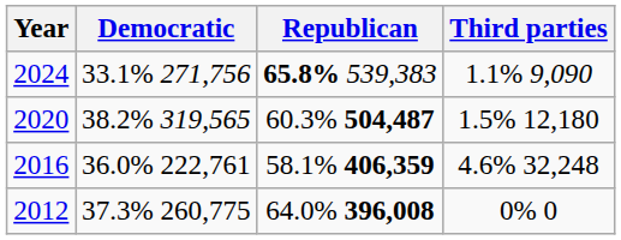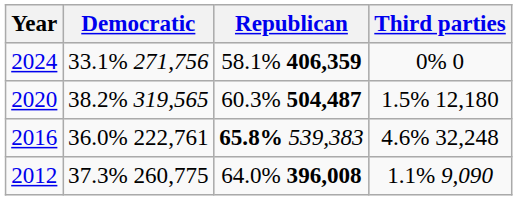 <table class="wikitable" style="float:center; margin:1em; font-size:95%;">
 <tr>
 <th>Year</th>
 <th><a href='#'>Democratic</a></th>
 <th><a href='#'>Republican</a></th>
 <th><a href='#'>Third parties</a></th>
 </tr>
 <tr>
 <td align="center" ><a href='#'>2024</a></td>
 <td align="center" >33.1% <em>271,756</em></td>
-<td align="center" ><strong>65.8%</strong> <em>539,383</em></td>
-<td align="center" >1.1% <em>9,090</em></td>
+<td align="center" ></strong>58.1%<strong> </em>406,359<em></td>
+<td align="center" >0% </em>0<em></td>
 </tr>
 <tr>
 <td align="center" ><a href='#'>2020</a></td>
 <td align="center" >38.2% <em>319,565<strong></td>
 <td align="center" ></strong>60.3%<strong> </em>504,487<em></td>
 <td align="center" >1.5% </em>12,180<em></td>
 </tr>
 <tr>
 <td align="center" ><a href='#'>2016</a></td>
 <td align="center" >36.0% </em>222,761<em></td>
-<td align="center" ></strong>58.1%<strong> </em>406,359<em></td>
+<td align="center" ><strong>65.8%</strong> <em>539,383</em></td>
 <td align="center" >4.6% </em>32,248<em></td>
 </tr>
 <tr>
 <td align="center" ><a href='#'>2012</a></td>
 <td align="center" >37.3% </em>260,775<em></td>
 <td align="center" ></strong>64.0%<strong> </em>396,008<em></td>
-<td align="center" >0% </em>0<em></td>
+<td align="center" >1.1% <em>9,090</em></td>
 </tr>
 </table>
